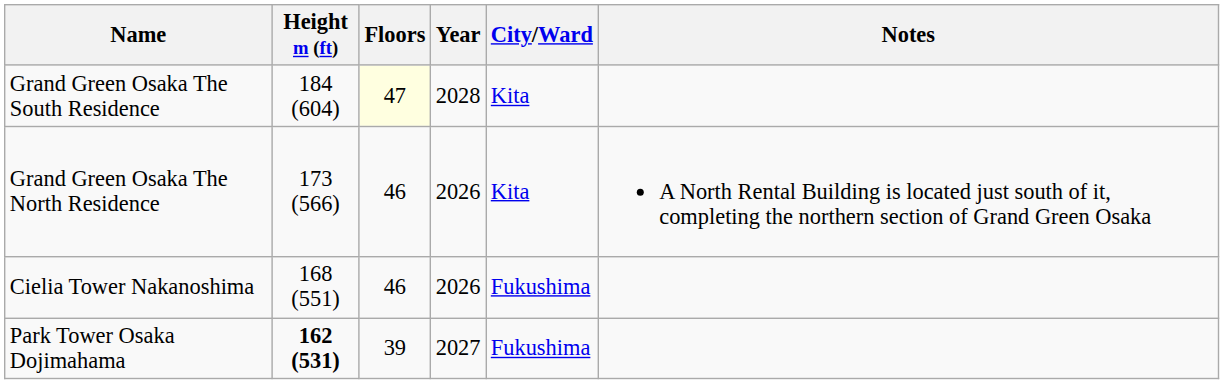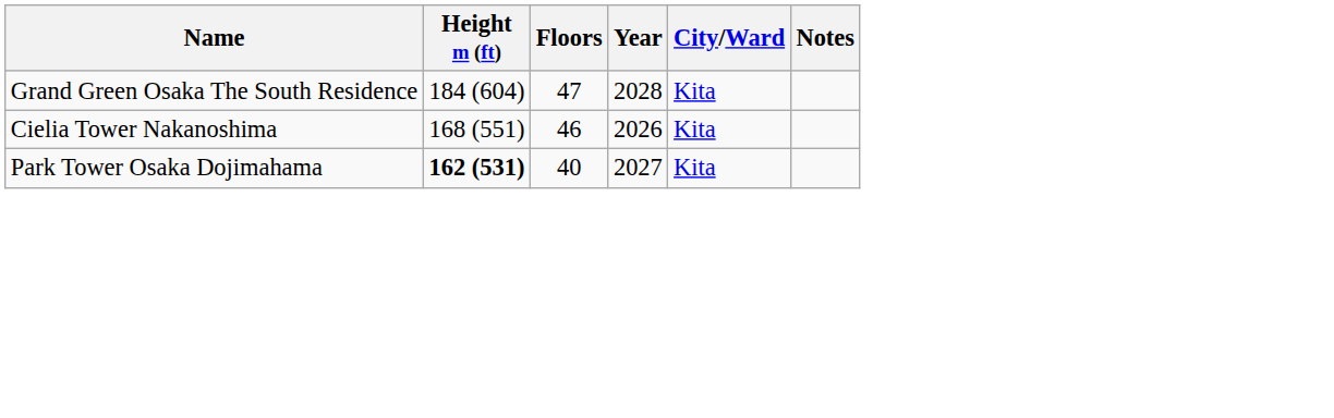 <table class="wikitable sortable plainrowheaders">
 <tr>
 <th scope="col">Name</th>
 <th scope="col">Height<br><small><a href='#'>m</a> (<a href='#'>ft</a>)</small></th>
 <th scope="col">Floors</th>
 <th scope="col">Year</th>
 <th scope="col"><a href='#'>City</a>/<a href='#'>Ward</a></th>
 <th scope="col" class="unsortable">Notes</th>
 </tr>
 <tr>
 <td>Grand Green Osaka The South Residence</td>
 <td align="center">184 (604)</td>
-<td align="center" style="background: lightyellow;">47</td>
+<td align="center">47</td>
 <td align="center">2028</td>
 <td><a href='#'>Kita</a></td>
 <td></td>
-</tr>
-<tr>
-<td>Grand Green Osaka The North Residence</td>
-<td align="center">173 (566)</td>
-<td align="center">46</td>
-<td align="center">2026</td>
-<td><a href='#'>Kita</a></td>
-<td><br><ul><li>A  North Rental Building is located just south of it, completing the northern section of Grand Green Osaka</li></ul></td>
 </tr>
 <tr>
 <td>Cielia Tower Nakanoshima</td>
 <td align="center">168 (551)</td>
 <td align="center">46</td>
 <td align="center">2026</td>
-<td><a href='#'>Fukushima</a></td>
+<td><a href='#'>Kita</a></td>
 <td></td>
 </tr>
 <tr>
 <td>Park Tower Osaka Dojimahama</td>
 <td align="center"><strong>162 (531)</strong></td>
-<td align="center">39</td>
+<td align="center">40</td>
 <td align="center">2027</td>
-<td><a href='#'>Fukushima</a></td>
+<td><a href='#'>Kita</a></td>
 <td></td>
 </tr>
 </table>
